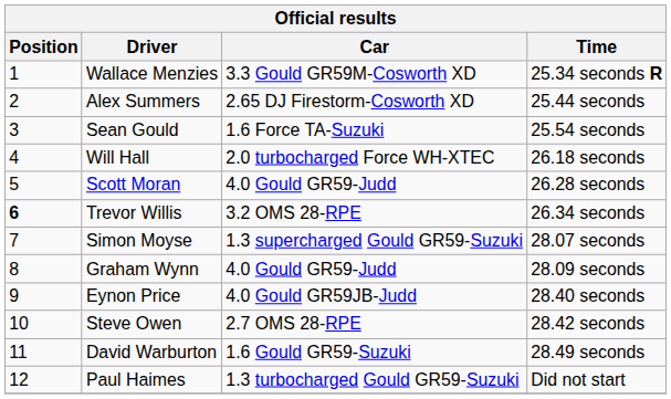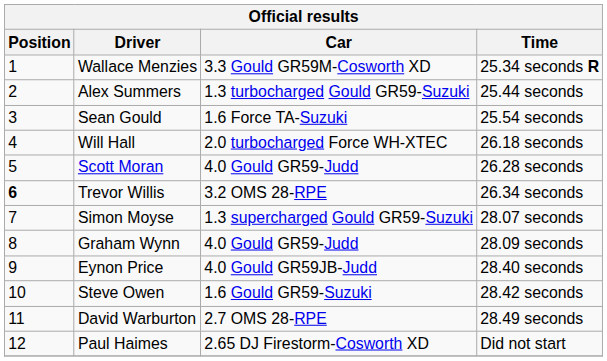 <table class="wikitable" style="font-size: 100%">
 <tr>
 <th colspan=4>Official results</th>
 </tr>
 <tr>
 <th>Position</th>
 <th>Driver</th>
 <th>Car</th>
 <th>Time</th>
 </tr>
 <tr>
 <td>1</td>
 <td>Wallace Menzies</td>
 <td>3.3 <a href='#'>Gould</a> GR59M-<a href='#'>Cosworth</a> XD</td>
 <td>25.34 seconds <strong>R</strong></td>
 </tr>
 <tr>
 <td>2</td>
 <td>Alex Summers</td>
-<td>2.65 DJ Firestorm-<a href='#'>Cosworth</a> XD</td>
+<td>1.3 <a href='#'>turbocharged</a> <a href='#'>Gould</a> GR59-<a href='#'>Suzuki</a></td>
 <td>25.44 seconds</td>
 </tr>
 <tr>
 <td>3</td>
 <td>Sean Gould</td>
 <td>1.6 Force TA-<a href='#'>Suzuki</a></td>
 <td>25.54 seconds</td>
 </tr>
 <tr>
 <td>4</td>
 <td>Will Hall</td>
 <td>2.0 <a href='#'>turbocharged</a> Force WH-XTEC</td>
 <td>26.18 seconds</td>
 </tr>
 <tr>
 <td>5</td>
 <td><a href='#'>Scott Moran</a></td>
 <td>4.0 <a href='#'>Gould</a> GR59-<a href='#'>Judd</a></td>
 <td>26.28 seconds</td>
 </tr>
 <tr>
 <td><strong>6</strong></td>
 <td>Trevor Willis</td>
 <td>3.2 OMS 28-<a href='#'>RPE</a></td>
 <td>26.34 seconds</td>
 </tr>
 <tr>
 <td>7</td>
 <td>Simon Moyse</td>
 <td>1.3 <a href='#'>supercharged</a> <a href='#'>Gould</a> GR59-<a href='#'>Suzuki</a></td>
 <td>28.07 seconds</td>
 </tr>
 <tr>
 <td>8</td>
 <td>Graham Wynn</td>
 <td>4.0 <a href='#'>Gould</a> GR59-<a href='#'>Judd</a></td>
 <td>28.09 seconds</td>
 </tr>
 <tr>
 <td>9</td>
 <td>Eynon Price</td>
 <td>4.0 <a href='#'>Gould</a> GR59JB-<a href='#'>Judd</a></td>
 <td>28.40 seconds</td>
 </tr>
 <tr>
 <td>10</td>
 <td>Steve Owen</td>
-<td>2.7 OMS 28-<a href='#'>RPE</a></td>
+<td>1.6 <a href='#'>Gould</a> GR59-<a href='#'>Suzuki</a></td>
 <td>28.42 seconds</td>
 </tr>
 <tr>
 <td>11</td>
 <td>David Warburton</td>
-<td>1.6 <a href='#'>Gould</a> GR59-<a href='#'>Suzuki</a></td>
+<td>2.7 OMS 28-<a href='#'>RPE</a></td>
 <td>28.49 seconds</td>
 </tr>
 <tr>
 <td>12</td>
 <td>Paul Haimes</td>
-<td>1.3 <a href='#'>turbocharged</a> <a href='#'>Gould</a> GR59-<a href='#'>Suzuki</a></td>
+<td>2.65 DJ Firestorm-<a href='#'>Cosworth</a> XD</td>
 <td>Did not start</td>
 </tr>
 <tr>
 </tr>
 </table>
